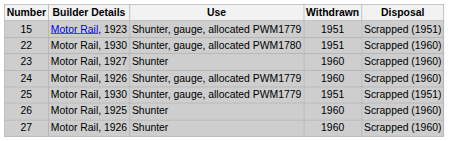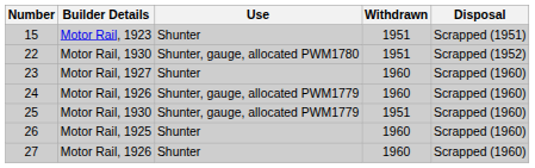 <table class="wikitable">
 <tr>
 <th>Number</th>
 <th align=left>Builder Details</th>
 <th align=left>Use</th>
 <th>Withdrawn</th>
 <th align=left>Disposal</th>
 </tr>
 <tr>
 <td style="background-color:#CECECE" align=center>15</td>
 <td style="background-color:#CECECE"><a href='#'>Motor Rail</a>, 1923</td>
-<td style="background-color:#CECECE">Shunter,  gauge, allocated PWM1779</td>
+<td style="background-color:#CECECE">Shunter</td>
 <td style="background-color:#CECECE" align=center>1951</td>
 <td style="background-color:#CECECE">Scrapped (1951)</td>
 </tr>
 <tr>
 <td style="background-color:#CECECE" align=center>22</td>
 <td style="background-color:#CECECE">Motor Rail, 1930</td>
 <td style="background-color:#CECECE">Shunter,  gauge, allocated PWM1780</td>
 <td style="background-color:#CECECE" align=center>1951</td>
-<td style="background-color:#CECECE">Scrapped (1960)</td>
+<td style="background-color:#CECECE">Scrapped (1952)</td>
 </tr>
 <tr>
 <td style="background-color:#CECECE" align=center>23</td>
 <td style="background-color:#CECECE">Motor Rail, 1927</td>
 <td style="background-color:#CECECE">Shunter</td>
 <td style="background-color:#CECECE" align=center>1960</td>
 <td style="background-color:#CECECE">Scrapped (1960)</td>
 </tr>
 <tr>
 <td style="background-color:#CECECE" align=center>24</td>
 <td style="background-color:#CECECE">Motor Rail, 1926</td>
 <td style="background-color:#CECECE">Shunter,  gauge, allocated PWM1779</td>
 <td style="background-color:#CECECE" align=center>1960</td>
 <td style="background-color:#CECECE">Scrapped (1960)</td>
 </tr>
 <tr>
 <td style="background-color:#CECECE" align=center>25</td>
 <td style="background-color:#CECECE">Motor Rail, 1930</td>
 <td style="background-color:#CECECE">Shunter,  gauge, allocated PWM1779</td>
 <td style="background-color:#CECECE" align=center>1951</td>
-<td style="background-color:#CECECE">Scrapped (1951)</td>
+<td style="background-color:#CECECE">Scrapped (1960)</td>
 </tr>
 <tr>
 <td style="background-color:#CECECE" align=center>26</td>
 <td style="background-color:#CECECE">Motor Rail, 1925</td>
 <td style="background-color:#CECECE">Shunter</td>
 <td style="background-color:#CECECE" align=center>1960</td>
 <td style="background-color:#CECECE">Scrapped (1960)</td>
 </tr>
 <tr>
 <td style="background-color:#CECECE" align=center>27</td>
 <td style="background-color:#CECECE">Motor Rail, 1926</td>
 <td style="background-color:#CECECE">Shunter</td>
 <td style="background-color:#CECECE" align=center>1960</td>
 <td style="background-color:#CECECE">Scrapped (1960)</td>
 </tr>
 </table>
